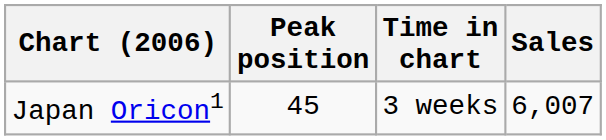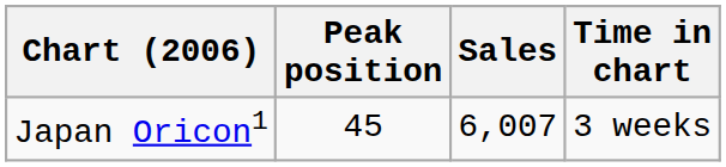 <table class="wikitable">
 <tr>
 <th align="left">Chart (2006)</th>
 <th align="center">Peak<br>position</th>
+<th align="center">Sales</th>
 <th align="center">Time in<br>chart</th>
-<th align="center">Sales</th>
 </tr>
 <tr>
 <td align="left">Japan <a href='#'>Oricon</a><sup>1</sup></td>
 <td align="center">45</td>
+<td align="center">6,007</td>
 <td align="center">3 weeks</td>
-<td align="center">6,007</td>
 </tr>
 </table>
